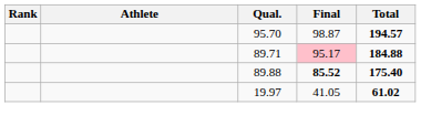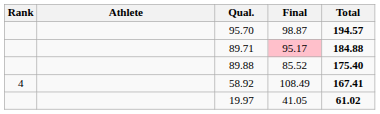 <table class=wikitable style="text-align:center">
 <tr>
 <th width=40>Rank</th>
 <th width=250>Athlete</th>
 <th width=70>Qual.</th>
 <th width=70>Final</th>
 <th width=70>Total</th>
 </tr>
 <tr>
 <td></td>
 <td align=left></td>
 <td>95.70</td>
 <td>98.87</td>
 <td><strong>194.57</strong></td>
 </tr>
 <tr>
 <td></td>
 <td align=left></td>
 <td>89.71</td>
 <td style="background: pink;">95.17</td>
 <td><strong>184.88</strong></td>
 </tr>
 <tr>
 <td></td>
 <td align=left></td>
 <td>89.88</td>
-<td><strong>85.52</strong></td>
+<td>85.52</td>
 <td><strong>175.40</strong></td>
+</tr>
+<tr>
+<td>4</td>
+<td align=left></td>
+<td>58.92</td>
+<td>108.49</td>
+<td><strong>167.41</strong></td>
 </tr>
 <tr>
 <td></td>
 <td align=left></td>
 <td>19.97</td>
 <td>41.05</td>
 <td><strong>61.02</strong></td>
 </tr>
 </table>
